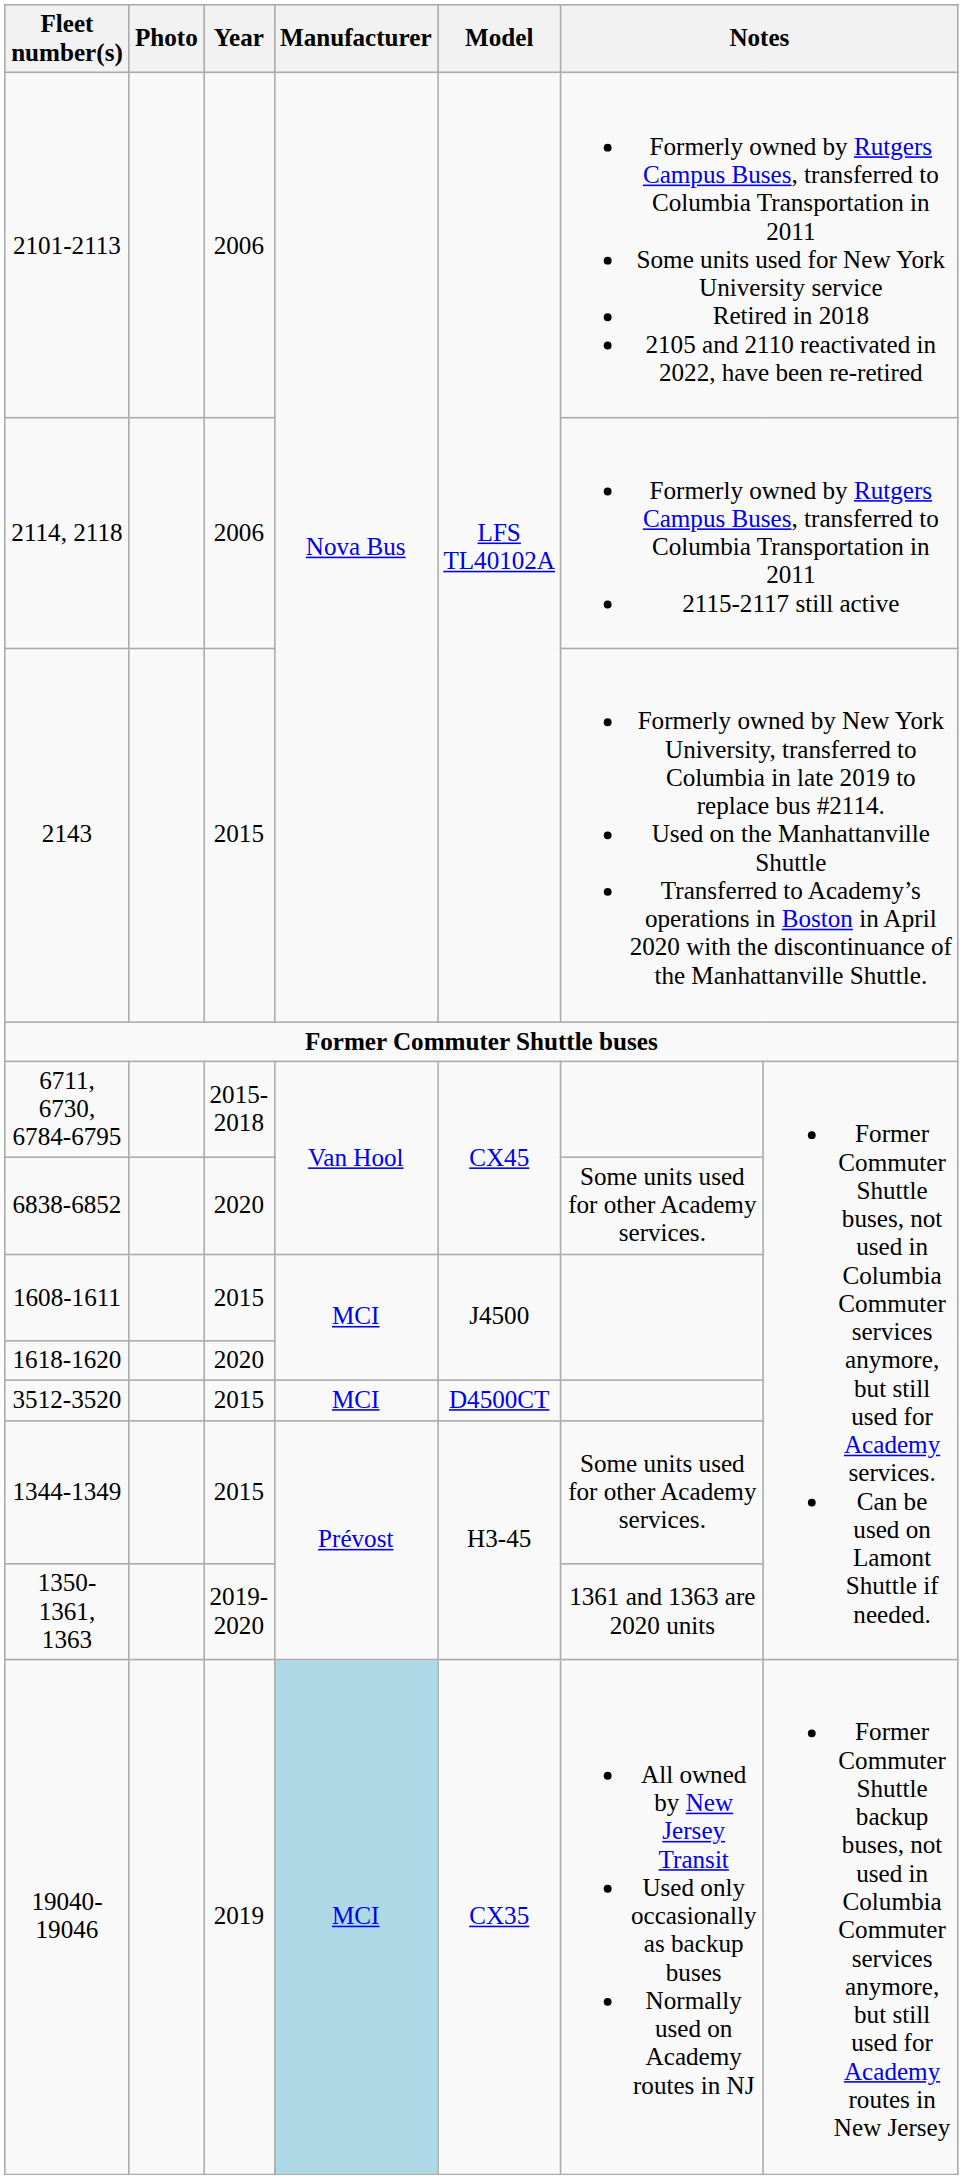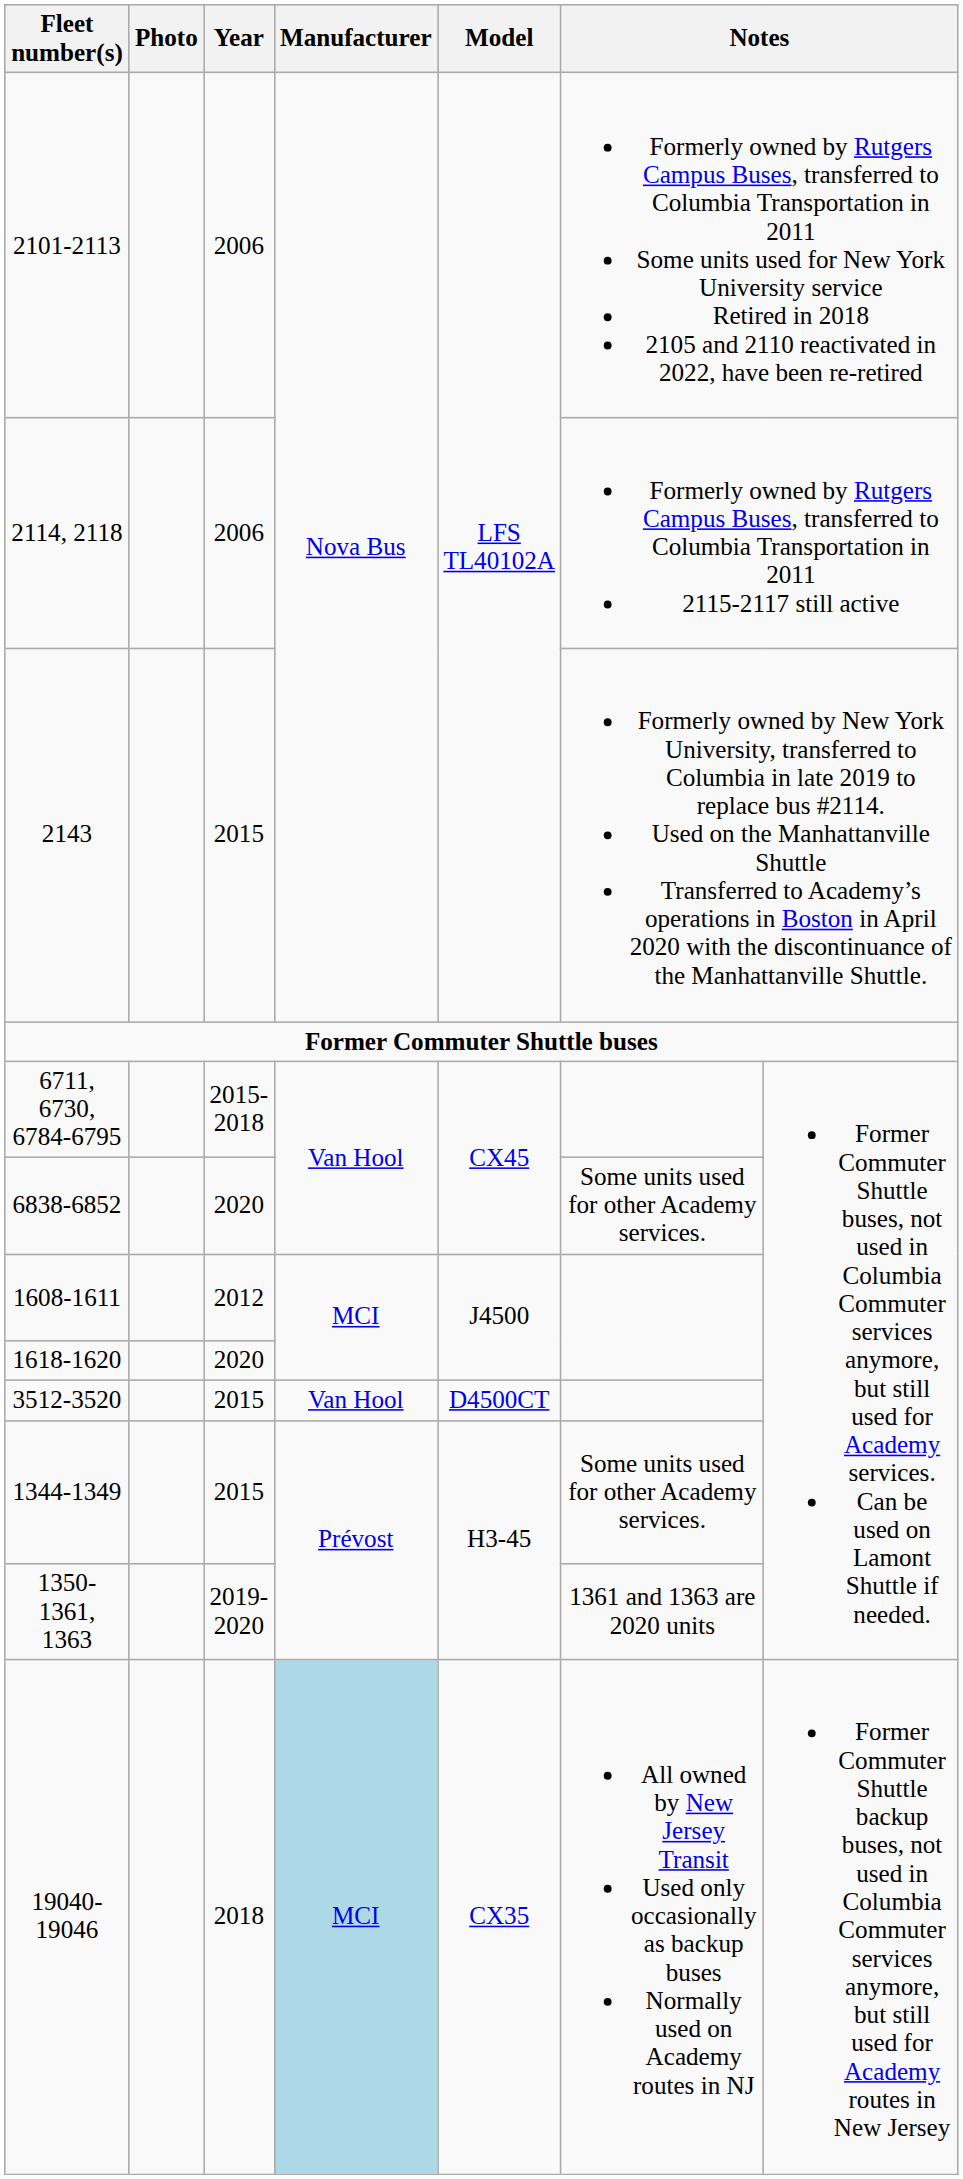 <table class="wikitable">
 <tr>
 <th>Fleet number(s)</th>
 <th>Photo</th>
 <th>Year</th>
 <th>Manufacturer</th>
 <th>Model</th>
 <th colspan="2">Notes</th>
 </tr>
 <tr align="center">
 <td>2101-2113</td>
 <td></td>
 <td>2006</td>
 <td rowspan="3"><a href='#'>Nova Bus</a></td>
 <td rowspan="3"><a href='#'>LFS TL40102A</a></td>
 <td colspan="2"><br><ul><li>Formerly owned by <a href='#'>Rutgers Campus Buses</a>, transferred to Columbia Transportation in 2011</li><li>Some units used for New York University service</li><li>Retired in 2018</li><li>2105 and 2110 reactivated in 2022, have been re-retired</li></ul></td>
 </tr>
 <tr align="center">
 <td>2114, 2118</td>
 <td></td>
 <td>2006</td>
 <td colspan="2"><br><ul><li>Formerly owned by <a href='#'>Rutgers Campus Buses</a>, transferred to Columbia Transportation in 2011</li><li>2115-2117 still active</li></ul></td>
 </tr>
 <tr align="center">
 <td>2143</td>
 <td></td>
 <td>2015</td>
 <td colspan="2"><br><ul><li>Formerly owned by New York University, transferred to Columbia in late 2019 to replace bus #2114.</li><li>Used on the Manhattanville Shuttle</li><li>Transferred to Academy’s operations in <a href='#'>Boston</a> in April 2020 with the discontinuance of the Manhattanville Shuttle.</li></ul></td>
 </tr>
 <tr align="center">
 <td colspan="7"><strong>Former Commuter Shuttle buses</strong></td>
 </tr>
 <tr align="center">
 <td>6711, 6730, 6784-6795</td>
 <td></td>
 <td>2015-2018</td>
 <td rowspan="2"><a href='#'>Van Hool</a></td>
 <td rowspan="2"><a href='#'>CX45</a></td>
 <td></td>
 <td rowspan="7"><br><ul><li>Former Commuter Shuttle buses, not used in Columbia Commuter services anymore, but still used for <a href='#'>Academy</a> services.</li><li>Can be used on Lamont Shuttle if needed.</li></ul></td>
 </tr>
 <tr align="center">
 <td>6838-6852</td>
 <td></td>
 <td>2020</td>
 <td>Some units used for other Academy services.</td>
 </tr>
 <tr align="center">
 <td>1608-1611</td>
 <td></td>
-<td>2015</td>
+<td>2012</td>
 <td rowspan="2"><a href='#'>MCI</a></td>
 <td rowspan="2">J4500</td>
 <td rowspan="2"></td>
 </tr>
 <tr align="center">
 <td>1618-1620</td>
 <td></td>
 <td>2020</td>
 </tr>
 <tr align="center">
 <td>3512-3520</td>
 <td></td>
 <td>2015</td>
-<td><a href='#'>MCI</a></td>
+<td><a href='#'>Van Hool</a></td>
 <td><a href='#'>D4500CT</a></td>
 </tr>
 <tr align="center">
 <td>1344-1349</td>
 <td></td>
 <td>2015</td>
 <td rowspan="2"><a href='#'>Prévost</a></td>
 <td rowspan="2">H3-45</td>
 <td>Some units used for other Academy services.</td>
 </tr>
 <tr align="center">
 <td>1350-1361, 1363</td>
 <td></td>
 <td>2019-2020</td>
 <td>1361 and 1363 are 2020 units</td>
 </tr>
 <tr align="center">
 <td>19040-19046</td>
 <td></td>
-<td>2019</td>
+<td>2018</td>
 <td style="background: lightblue;"><a href='#'>MCI</a></td>
 <td><a href='#'>CX35</a></td>
 <td><br><ul><li>All owned by <a href='#'>New Jersey Transit</a></li><li>Used only occasionally as backup buses</li><li>Normally used on Academy routes in NJ</li></ul></td>
 <td><br><ul><li>Former Commuter Shuttle backup buses, not used in Columbia Commuter services anymore, but still used for <a href='#'>Academy</a> routes in New Jersey</li></ul></td>
 </tr>
 </table>
